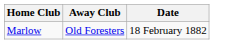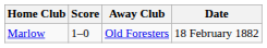 <table class="wikitable">
 <tr>
 <th>Home Club</th>
+<th>Score</th>
 <th>Away Club</th>
 <th>Date</th>
 </tr>
 <tr>
 <td><a href='#'>Marlow</a></td>
+<td>1–0</td>
 <td><a href='#'>Old Foresters</a></td>
 <td>18 February 1882</td>
 </tr>
 </table>
